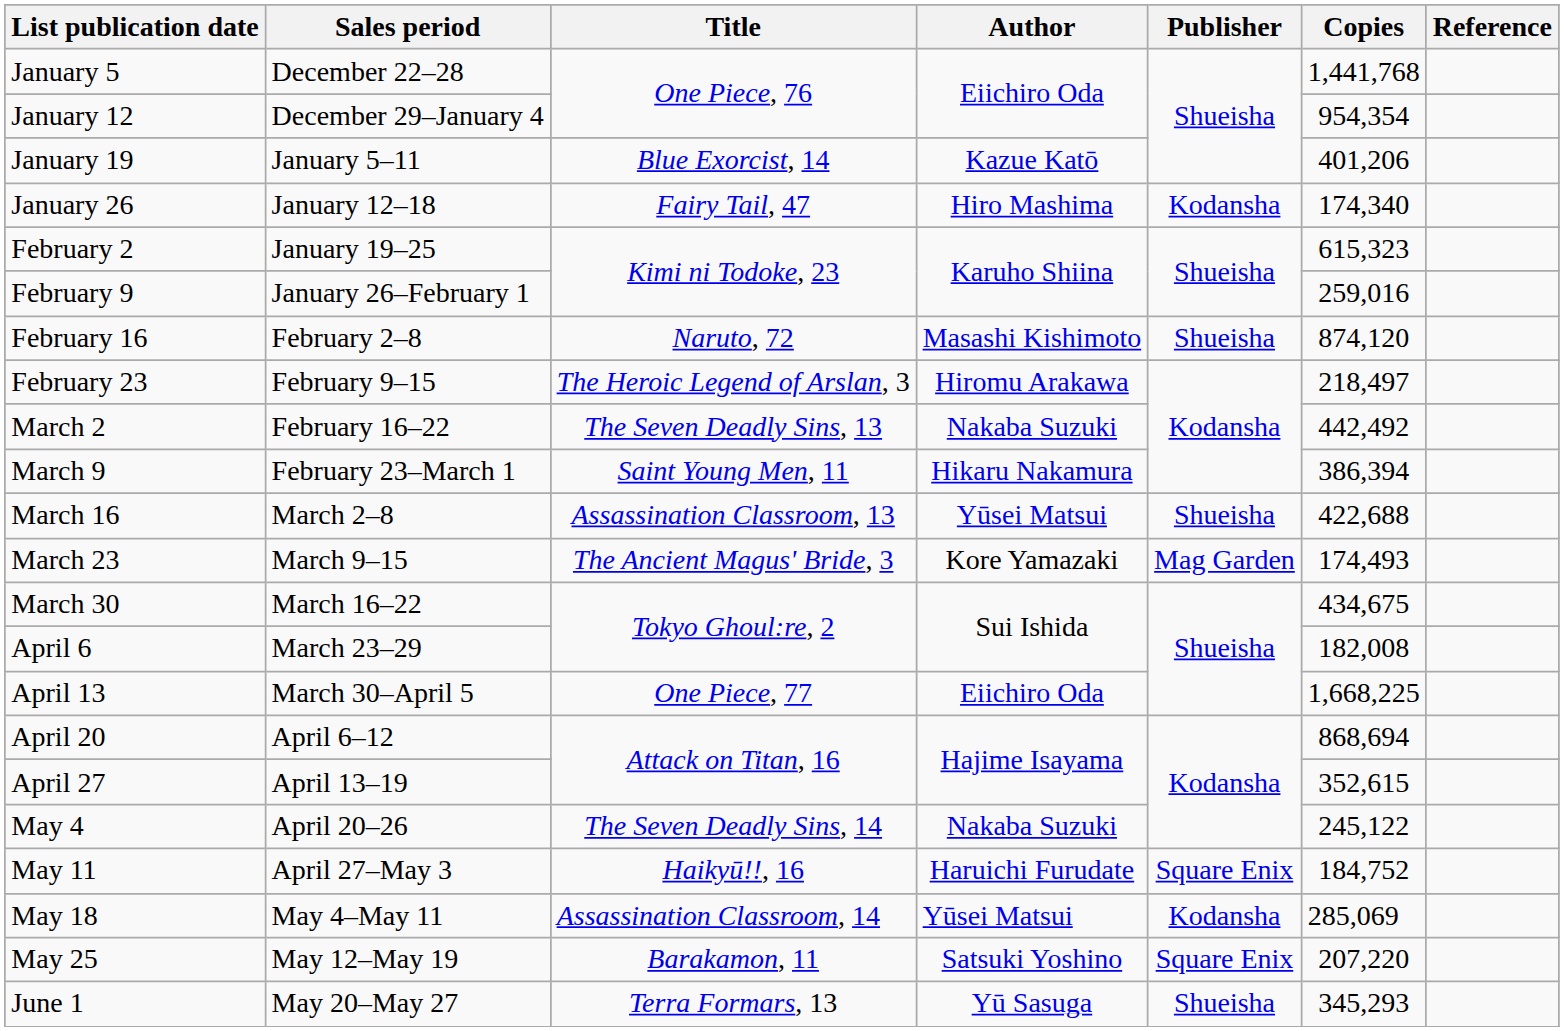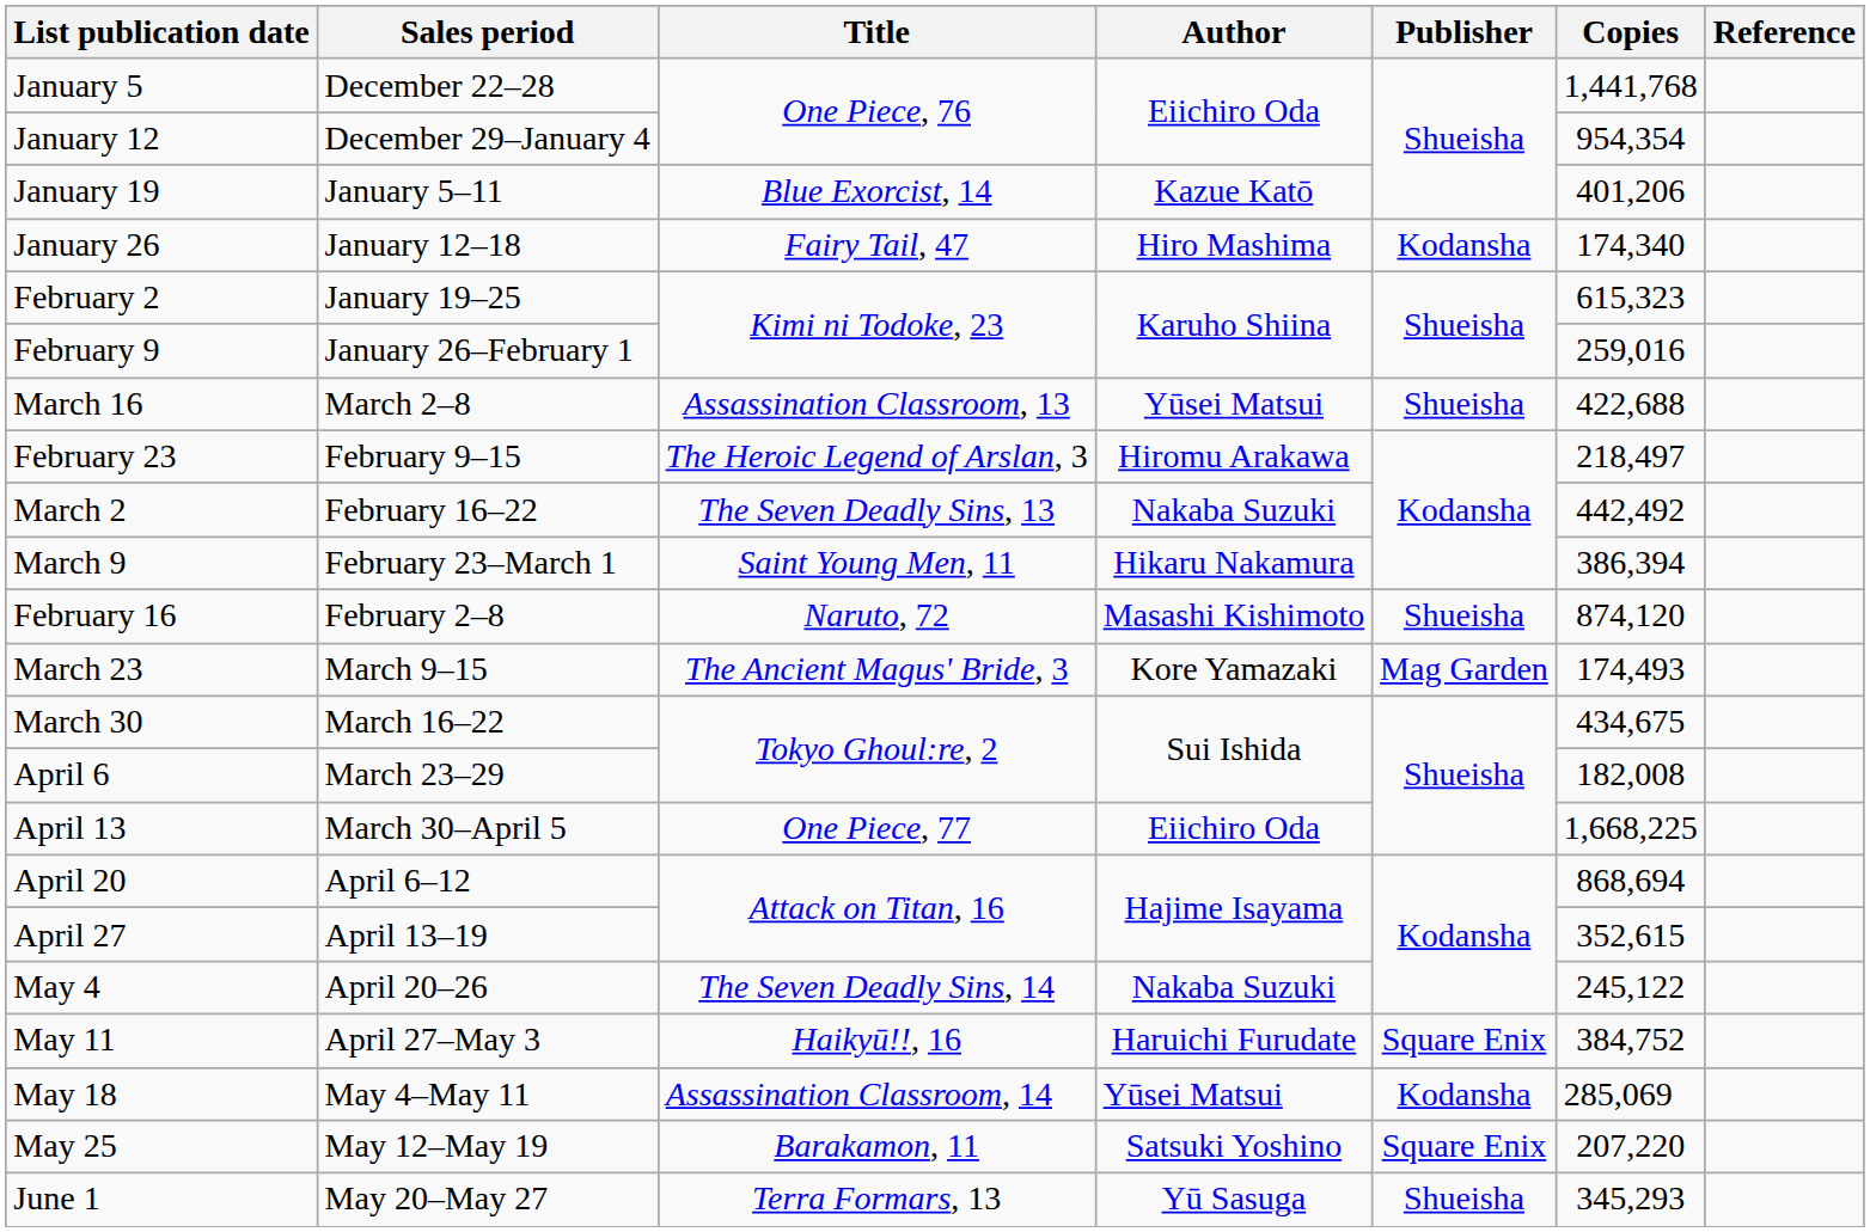 <table class="wikitable sortable">
 <tr>
 <th style="text-align: center;">List publication date</th>
 <th style="text-align: center;">Sales period</th>
 <th style="text-align: center;">Title</th>
 <th style="text-align: center;">Author</th>
 <th style="text-align: center;">Publisher</th>
 <th style="text-align: center;">Copies</th>
 <th style="text-align: center;">Reference</th>
 </tr>
 <tr>
 <td>January 5</td>
 <td>December 22–28</td>
 <td rowspan="2" style="text-align: center;"><em><a href='#'>One Piece</a></em>, <a href='#'>76</a></td>
 <td rowspan="2" style="text-align: center;"><a href='#'>Eiichiro Oda</a></td>
 <td rowspan="3" style="text-align: center;"><a href='#'>Shueisha</a></td>
 <td style="text-align: center;">1,441,768</td>
 <td style="text-align: center;"></td>
 </tr>
 <tr>
 <td>January 12</td>
 <td>December 29–January 4</td>
 <td style="text-align: center;">954,354</td>
 <td style="text-align: center;"></td>
 </tr>
 <tr>
 <td>January 19</td>
 <td>January 5–11</td>
 <td style="text-align: center;"><em><a href='#'>Blue Exorcist</a></em>, <a href='#'>14</a></td>
 <td style="text-align: center;"><a href='#'>Kazue Katō</a></td>
 <td style="text-align: center;">401,206</td>
 <td style="text-align: center;"></td>
 </tr>
 <tr>
 <td>January 26</td>
 <td>January 12–18</td>
 <td style="text-align: center;"><em><a href='#'>Fairy Tail</a></em>, <a href='#'>47</a></td>
 <td style="text-align: center;"><a href='#'>Hiro Mashima</a></td>
 <td style="text-align: center;"><a href='#'>Kodansha</a></td>
 <td style="text-align: center;">174,340</td>
 <td style="text-align: center;"></td>
 </tr>
 <tr>
 <td>February 2</td>
 <td>January 19–25</td>
 <td rowspan="2" style="text-align: center;"><em><a href='#'>Kimi ni Todoke</a></em>, <a href='#'>23</a></td>
 <td rowspan="2" style="text-align: center;"><a href='#'>Karuho Shiina</a></td>
 <td rowspan="2" style="text-align: center;"><a href='#'>Shueisha</a></td>
 <td style="text-align: center;">615,323</td>
 <td style="text-align: center;"></td>
 </tr>
 <tr>
 <td>February 9</td>
 <td>January 26–February 1</td>
 <td style="text-align: center;">259,016</td>
 <td style="text-align: center;"></td>
 </tr>
 <tr>
-<td>February 16</td>
-<td>February 2–8</td>
-<td style="text-align: center;"><em><a href='#'>Naruto</a></em>, <a href='#'>72</a></td>
-<td style="text-align: center;"><a href='#'>Masashi Kishimoto</a></td>
+<td>March 16</td>
+<td>March 2–8</td>
+<td style="text-align: center;"><em><a href='#'>Assassination Classroom</a></em>, <a href='#'>13</a></td>
+<td style="text-align: center;"><a href='#'>Yūsei Matsui</a></td>
 <td style="text-align: center;"><a href='#'>Shueisha</a></td>
-<td style="text-align: center;">874,120</td>
+<td style="text-align: center;">422,688</td>
 <td style="text-align: center;"></td>
 </tr>
 <tr>
 <td>February 23</td>
 <td>February 9–15</td>
 <td style="text-align: center;"><em><a href='#'>The Heroic Legend of Arslan</a></em>, 3</td>
 <td style="text-align: center;"><a href='#'>Hiromu Arakawa</a></td>
 <td rowspan="3" style="text-align: center;"><a href='#'>Kodansha</a></td>
 <td style="text-align: center;">218,497</td>
 <td style="text-align: center;"></td>
 </tr>
 <tr>
 <td>March 2</td>
 <td>February 16–22</td>
 <td style="text-align: center;"><em><a href='#'>The Seven Deadly Sins</a></em>, <a href='#'>13</a></td>
 <td style="text-align: center;"><a href='#'>Nakaba Suzuki</a></td>
 <td style="text-align: center;">442,492</td>
 <td style="text-align: center;"></td>
 </tr>
 <tr>
 <td>March 9</td>
 <td>February 23–March 1</td>
 <td style="text-align: center;"><em><a href='#'>Saint Young Men</a></em>, <a href='#'>11</a></td>
 <td style="text-align: center;"><a href='#'>Hikaru Nakamura</a></td>
 <td style="text-align: center;">386,394</td>
 <td style="text-align: center;"></td>
 </tr>
 <tr>
-<td>March 16</td>
-<td>March 2–8</td>
-<td style="text-align: center;"><em><a href='#'>Assassination Classroom</a></em>, <a href='#'>13</a></td>
-<td style="text-align: center;"><a href='#'>Yūsei Matsui</a></td>
+<td>February 16</td>
+<td>February 2–8</td>
+<td style="text-align: center;"><em><a href='#'>Naruto</a></em>, <a href='#'>72</a></td>
+<td style="text-align: center;"><a href='#'>Masashi Kishimoto</a></td>
 <td style="text-align: center;"><a href='#'>Shueisha</a></td>
-<td style="text-align: center;">422,688</td>
+<td style="text-align: center;">874,120</td>
 <td style="text-align: center;"></td>
 </tr>
 <tr>
 <td>March 23</td>
 <td>March 9–15</td>
 <td style="text-align: center;"><em><a href='#'>The Ancient Magus' Bride</a></em>, <a href='#'>3</a></td>
 <td style="text-align: center;">Kore Yamazaki</td>
 <td style="text-align: center;"><a href='#'>Mag Garden</a></td>
 <td style="text-align: center;">174,493</td>
 <td style="text-align: center;"></td>
 </tr>
 <tr>
 <td>March 30</td>
 <td>March 16–22</td>
 <td rowspan="2" style="text-align: center;"><em><a href='#'>Tokyo Ghoul:re</a></em>, <a href='#'>2</a></td>
 <td rowspan="2" style="text-align: center;">Sui Ishida</td>
 <td rowspan="3" style="text-align: center;"><a href='#'>Shueisha</a></td>
 <td style="text-align: center;">434,675</td>
 <td style="text-align: center;"></td>
 </tr>
 <tr>
 <td>April 6</td>
 <td>March 23–29</td>
 <td style="text-align: center;">182,008</td>
 <td style="text-align: center;"></td>
 </tr>
 <tr>
 <td>April 13</td>
 <td>March 30–April 5</td>
 <td style="text-align: center;"><em><a href='#'>One Piece</a></em>, <a href='#'>77</a></td>
 <td style="text-align: center;"><a href='#'>Eiichiro Oda</a></td>
 <td style="text-align: center;">1,668,225</td>
 <td style="text-align: center;"></td>
 </tr>
 <tr>
 <td>April 20</td>
 <td>April 6–12</td>
 <td rowspan="2" style="text-align: center;"><em><a href='#'>Attack on Titan</a></em>, <a href='#'>16</a></td>
 <td rowspan="2" style="text-align: center;"><a href='#'>Hajime Isayama</a></td>
 <td rowspan="3" style="text-align: center;"><a href='#'>Kodansha</a></td>
 <td style="text-align: center;">868,694</td>
 <td style="text-align: center;"></td>
 </tr>
 <tr>
 <td>April 27</td>
 <td>April 13–19</td>
 <td style="text-align: center;">352,615</td>
 <td style="text-align: center;"></td>
 </tr>
 <tr>
 <td>May 4</td>
 <td>April 20–26</td>
 <td style="text-align: center;"><em><a href='#'>The Seven Deadly Sins</a></em>, <a href='#'>14</a></td>
 <td style="text-align: center;"><a href='#'>Nakaba Suzuki</a></td>
 <td style="text-align: center;">245,122</td>
 <td style="text-align: center;"></td>
 </tr>
 <tr>
 <td>May 11</td>
 <td>April 27–May 3</td>
 <td style="text-align: center;"><em><a href='#'>Haikyū!!</a></em>, <a href='#'>16</a></td>
 <td style="text-align: center;"><a href='#'>Haruichi Furudate</a></td>
 <td style="text-align: center;"><a href='#'>Square Enix</a></td>
-<td style="text-align: center;">184,752</td>
+<td style="text-align: center;">384,752</td>
 <td style="text-align: center;"></td>
 </tr>
 <tr>
 <td>May 18</td>
 <td>May 4–May 11</td>
 <td><em><a href='#'>Assassination Classroom</a></em>, <a href='#'>14</a></td>
 <td><a href='#'>Yūsei Matsui</a></td>
 <td style="text-align: center;"><a href='#'>Kodansha</a></td>
 <td>285,069</td>
 <td></td>
 </tr>
 <tr>
 <td>May 25</td>
 <td>May 12–May 19</td>
 <td style="text-align: center;"><em><a href='#'>Barakamon</a></em>, <a href='#'>11</a></td>
 <td style="text-align: center;"><a href='#'>Satsuki Yoshino</a></td>
 <td style="text-align: center;"><a href='#'>Square Enix</a></td>
 <td style="text-align: center;">207,220</td>
 <td style="text-align: center;"></td>
 </tr>
 <tr>
 <td>June 1</td>
 <td>May 20–May 27</td>
 <td style="text-align: center;"><em><a href='#'>Terra Formars</a></em>, 13</td>
 <td style="text-align: center;"><a href='#'>Yū Sasuga</a></td>
 <td style="text-align: center;"><a href='#'>Shueisha</a></td>
 <td style="text-align: center;">345,293</td>
 <td style="text-align: center;"></td>
 </tr>
 <tr>
 </tr>
 </table>
